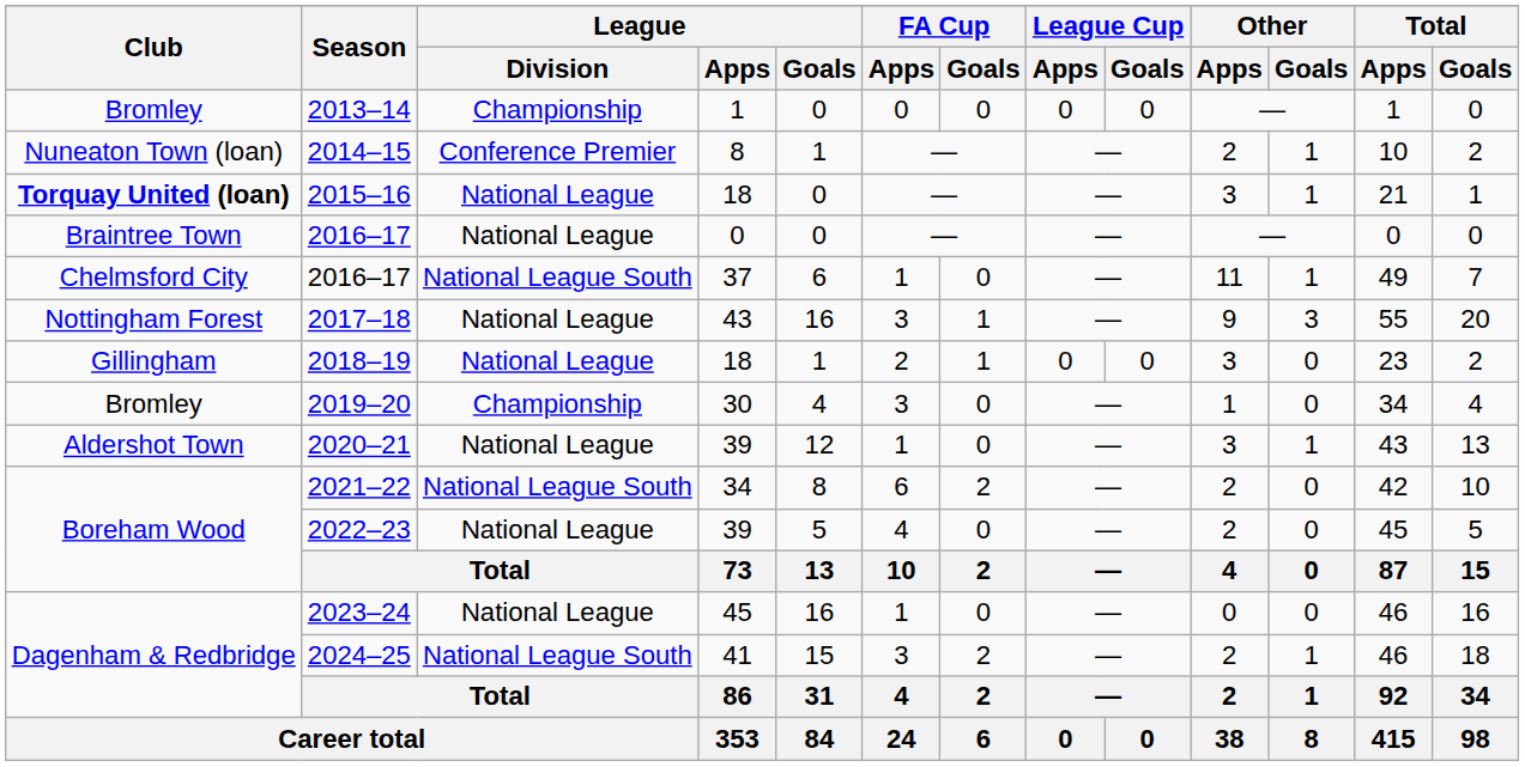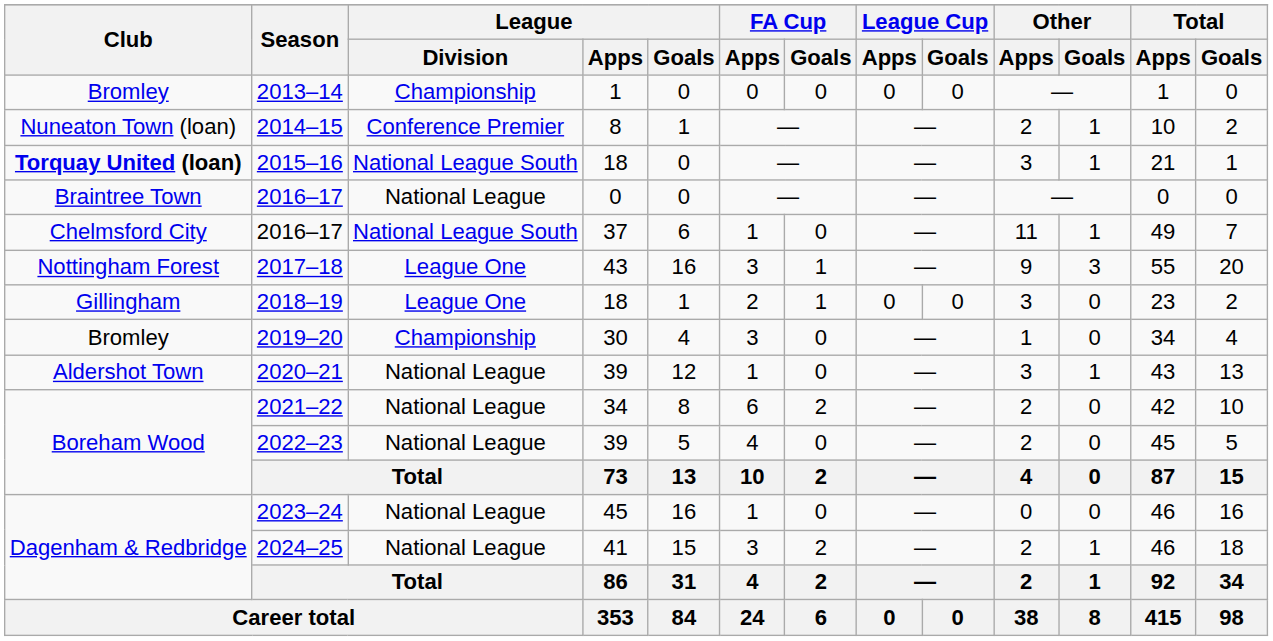 <table class="wikitable" style="text-align: center;">
 <tr>
 </tr>
 <tr>
 <th rowspan="2">Club</th>
 <th rowspan="2">Season</th>
 <th colspan="3">League</th>
 <th colspan="2"><a href='#'>FA Cup</a></th>
 <th colspan="2"><a href='#'>League Cup</a></th>
 <th colspan="2">Other</th>
 <th colspan="2">Total</th>
 </tr>
 <tr>
 <th>Division</th>
 <th>Apps</th>
 <th>Goals</th>
 <th>Apps</th>
 <th>Goals</th>
 <th>Apps</th>
 <th>Goals</th>
 <th>Apps</th>
 <th>Goals</th>
 <th>Apps</th>
 <th>Goals</th>
 </tr>
 <tr>
 <td rowspan="1" valign="center"><a href='#'>Bromley</a></td>
 <td><a href='#'>2013–14</a></td>
 <td><a href='#'>Championship</a></td>
 <td>1</td>
 <td>0</td>
 <td>0</td>
 <td>0</td>
 <td>0</td>
 <td>0</td>
 <td colspan="2">—</td>
 <td>1</td>
 <td>0</td>
 </tr>
 <tr>
 <td rowspan="1" valign="center"><a href='#'>Nuneaton Town</a> (loan)</td>
 <td><a href='#'>2014–15</a></td>
 <td><a href='#'>Conference Premier</a></td>
 <td>8</td>
 <td>1</td>
 <td colspan="2">—</td>
 <td colspan="2">—</td>
 <td>2</td>
 <td>1</td>
 <td>10</td>
 <td>2</td>
 </tr>
 <tr>
 <td rowspan="1" valign="center"><strong><a href='#'>Torquay United</a> (loan)</strong></td>
 <td><a href='#'>2015–16</a></td>
-<td><a href='#'>National League</a></td>
+<td><a href='#'>National League South</a></td>
 <td>18</td>
 <td>0</td>
 <td colspan="2">—</td>
 <td colspan="2">—</td>
 <td>3</td>
 <td>1</td>
 <td>21</td>
 <td>1</td>
 </tr>
 <tr>
 <td><a href='#'>Braintree Town</a></td>
 <td><a href='#'>2016–17</a></td>
 <td>National League</td>
 <td>0</td>
 <td>0</td>
 <td colspan="2">—</td>
 <td colspan="2">—</td>
 <td colspan="2">—</td>
 <td>0</td>
 <td>0</td>
 </tr>
 <tr>
 <td rowspan="1" valign="center"><a href='#'>Chelmsford City</a></td>
 <td>2016–17</td>
 <td><a href='#'>National League South</a></td>
 <td>37</td>
 <td>6</td>
 <td>1</td>
 <td>0</td>
 <td colspan="2">—</td>
 <td>11</td>
 <td>1</td>
 <td>49</td>
 <td>7</td>
 </tr>
 <tr>
 <td><a href='#'>Nottingham Forest</a></td>
 <td><a href='#'>2017–18</a></td>
-<td>National League</td>
+<td><a href='#'>League One</a></td>
 <td>43</td>
 <td>16</td>
 <td>3</td>
 <td>1</td>
 <td colspan="2">—</td>
 <td>9</td>
 <td>3</td>
 <td>55</td>
 <td>20</td>
 </tr>
 <tr>
 <td><a href='#'>Gillingham</a></td>
 <td><a href='#'>2018–19</a></td>
-<td><a href='#'>National League</a></td>
+<td><a href='#'>League One</a></td>
 <td>18</td>
 <td>1</td>
 <td>2</td>
 <td>1</td>
 <td>0</td>
 <td>0</td>
 <td>3</td>
 <td>0</td>
 <td>23</td>
 <td>2</td>
 </tr>
 <tr>
 <td>Bromley</td>
 <td><a href='#'>2019–20</a></td>
 <td><a href='#'>Championship</a></td>
 <td>30</td>
 <td>4</td>
 <td>3</td>
 <td>0</td>
 <td colspan="2">—</td>
 <td>1</td>
 <td>0</td>
 <td>34</td>
 <td>4</td>
 </tr>
 <tr>
 <td><a href='#'>Aldershot Town</a></td>
 <td><a href='#'>2020–21</a></td>
 <td>National League</td>
 <td>39</td>
 <td>12</td>
 <td>1</td>
 <td>0</td>
 <td colspan="2">—</td>
 <td>3</td>
 <td>1</td>
 <td>43</td>
 <td>13</td>
 </tr>
 <tr>
 <td rowspan="3"><a href='#'>Boreham Wood</a></td>
 <td><a href='#'>2021–22</a></td>
-<td><a href='#'>National League South</a></td>
+<td>National League</td>
 <td>34</td>
 <td>8</td>
 <td>6</td>
 <td>2</td>
 <td colspan="2">—</td>
 <td>2</td>
 <td>0</td>
 <td>42</td>
 <td>10</td>
 </tr>
 <tr>
 <td><a href='#'>2022–23</a></td>
 <td>National League</td>
 <td>39</td>
 <td>5</td>
 <td>4</td>
 <td>0</td>
 <td colspan="2">—</td>
 <td>2</td>
 <td>0</td>
 <td>45</td>
 <td>5</td>
 </tr>
 <tr>
 <th colspan="2">Total</th>
 <th>73</th>
 <th>13</th>
 <th>10</th>
 <th>2</th>
 <th colspan="2">—</th>
 <th>4</th>
 <th>0</th>
 <th>87</th>
 <th>15</th>
 </tr>
 <tr>
 <td rowspan="3" valign="center"><a href='#'>Dagenham & Redbridge</a></td>
 <td><a href='#'>2023–24</a></td>
 <td>National League</td>
 <td>45</td>
 <td>16</td>
 <td>1</td>
 <td>0</td>
 <td colspan="2">—</td>
 <td>0</td>
 <td>0</td>
 <td>46</td>
 <td>16</td>
 </tr>
 <tr>
 <td><a href='#'>2024–25</a></td>
-<td><a href='#'>National League South</a></td>
+<td>National League</td>
 <td>41</td>
 <td>15</td>
 <td>3</td>
 <td>2</td>
 <td colspan="2">—</td>
 <td>2</td>
 <td>1</td>
 <td>46</td>
 <td>18</td>
 </tr>
 <tr>
 <th colspan="2">Total</th>
 <th>86</th>
 <th>31</th>
 <th>4</th>
 <th>2</th>
 <th colspan="2">—</th>
 <th>2</th>
 <th>1</th>
 <th>92</th>
 <th>34</th>
 </tr>
 <tr>
 <th colspan="3">Career total</th>
 <th>353</th>
 <th>84</th>
 <th>24</th>
 <th>6</th>
 <th>0</th>
 <th>0</th>
 <th>38</th>
 <th>8</th>
 <th>415</th>
 <th>98</th>
 </tr>
 </table>
